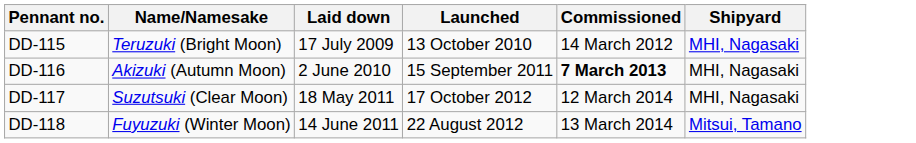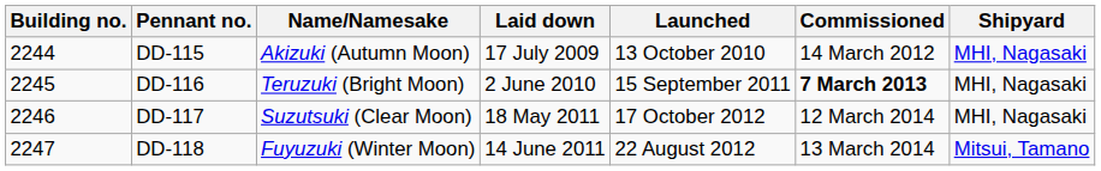 <table class=wikitable>
 <tr>
+<th>Building no.</th>
 <th>Pennant no.</th>
 <th>Name/Namesake</th>
 <th>Laid down</th>
 <th>Launched</th>
 <th>Commissioned</th>
 <th>Shipyard</th>
 </tr>
 <tr>
+<td>2244</td>
 <td>DD-115</td>
-<td><a href='#'><em>Teruzuki</em></a> (Bright Moon)</td>
+<td><a href='#'><em>Akizuki</em></a> (Autumn Moon)</td>
 <td>17 July 2009</td>
 <td>13 October 2010</td>
 <td>14 March 2012</td>
 <td><a href='#'>MHI, Nagasaki</a></td>
 </tr>
 <tr>
+<td>2245</td>
 <td>DD-116</td>
-<td><a href='#'><em>Akizuki</em></a> (Autumn Moon)</td>
+<td><a href='#'><em>Teruzuki</em></a> (Bright Moon)</td>
 <td>2 June 2010</td>
 <td>15 September 2011</td>
 <td><strong>7 March 2013</strong></td>
 <td>MHI, Nagasaki</td>
 </tr>
 <tr>
+<td>2246</td>
 <td>DD-117</td>
 <td><a href='#'><em>Suzutsuki</em></a> (Clear Moon)</td>
 <td>18 May 2011</td>
 <td>17 October 2012</td>
 <td>12 March 2014</td>
 <td>MHI, Nagasaki</td>
 </tr>
 <tr>
+<td>2247</td>
 <td>DD-118</td>
 <td><a href='#'><em>Fuyuzuki</em></a> (Winter Moon)</td>
 <td>14 June 2011</td>
 <td>22 August 2012</td>
 <td>13 March 2014</td>
 <td><a href='#'>Mitsui, Tamano</a></td>
 </tr>
 </table>
